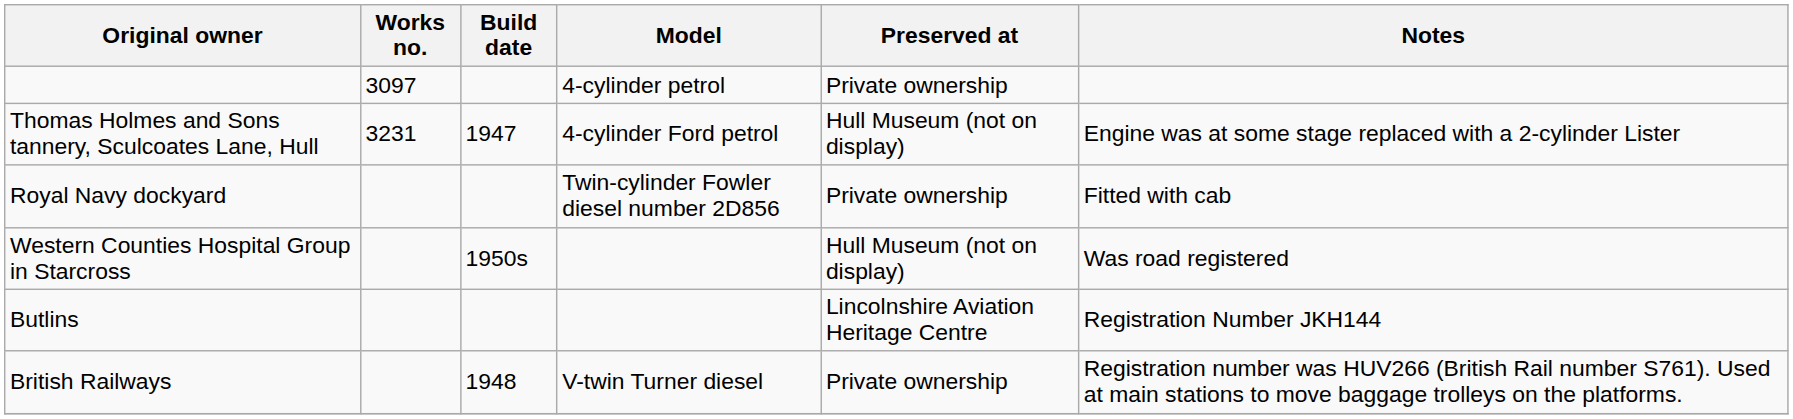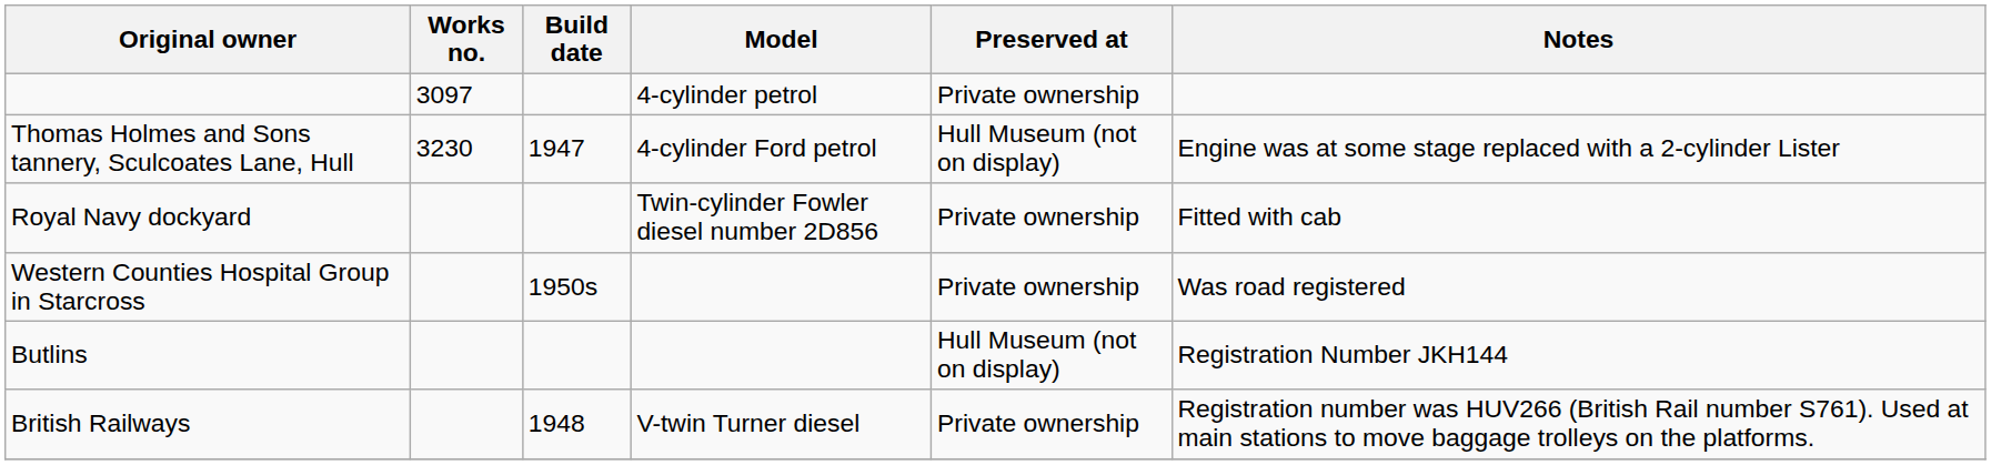 <table class="wikitable sortable" border="1">
 <tr>
 <th>Original owner</th>
 <th>Works no.</th>
 <th>Build date</th>
 <th>Model</th>
 <th>Preserved at</th>
 <th>Notes</th>
 </tr>
 <tr>
 <td></td>
 <td>3097</td>
 <td></td>
 <td>4-cylinder petrol</td>
 <td>Private ownership</td>
 <td></td>
 </tr>
 <tr>
 <td>Thomas Holmes and Sons tannery, Sculcoates Lane, Hull</td>
-<td>3231</td>
+<td>3230</td>
 <td>1947</td>
 <td>4-cylinder Ford petrol</td>
 <td>Hull Museum (not on display)</td>
 <td>Engine was at some stage replaced with a 2-cylinder Lister</td>
 </tr>
 <tr>
 <td>Royal Navy dockyard</td>
 <td></td>
 <td></td>
 <td>Twin-cylinder Fowler diesel number 2D856</td>
 <td>Private ownership</td>
 <td>Fitted with cab</td>
 </tr>
 <tr>
 <td>Western Counties Hospital Group in Starcross</td>
 <td></td>
 <td>1950s</td>
 <td></td>
-<td>Hull Museum (not on display)</td>
+<td>Private ownership</td>
 <td>Was road registered</td>
 </tr>
 <tr>
 <td>Butlins</td>
 <td></td>
 <td></td>
 <td></td>
-<td>Lincolnshire Aviation Heritage Centre</td>
+<td>Hull Museum (not on display)</td>
 <td>Registration Number JKH144</td>
 </tr>
 <tr>
 <td>British Railways</td>
 <td></td>
 <td>1948</td>
 <td>V-twin Turner diesel</td>
 <td>Private ownership</td>
 <td>Registration number was HUV266 (British Rail number S761). Used at main stations to move baggage trolleys on the platforms.</td>
 </tr>
 <tr>
 </tr>
 </table>
